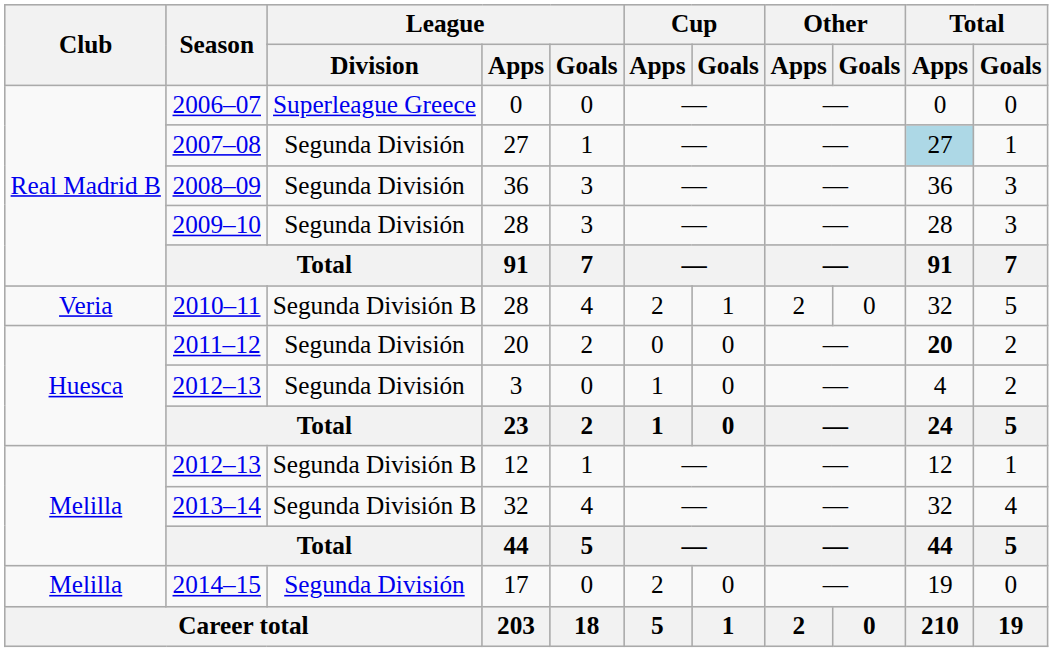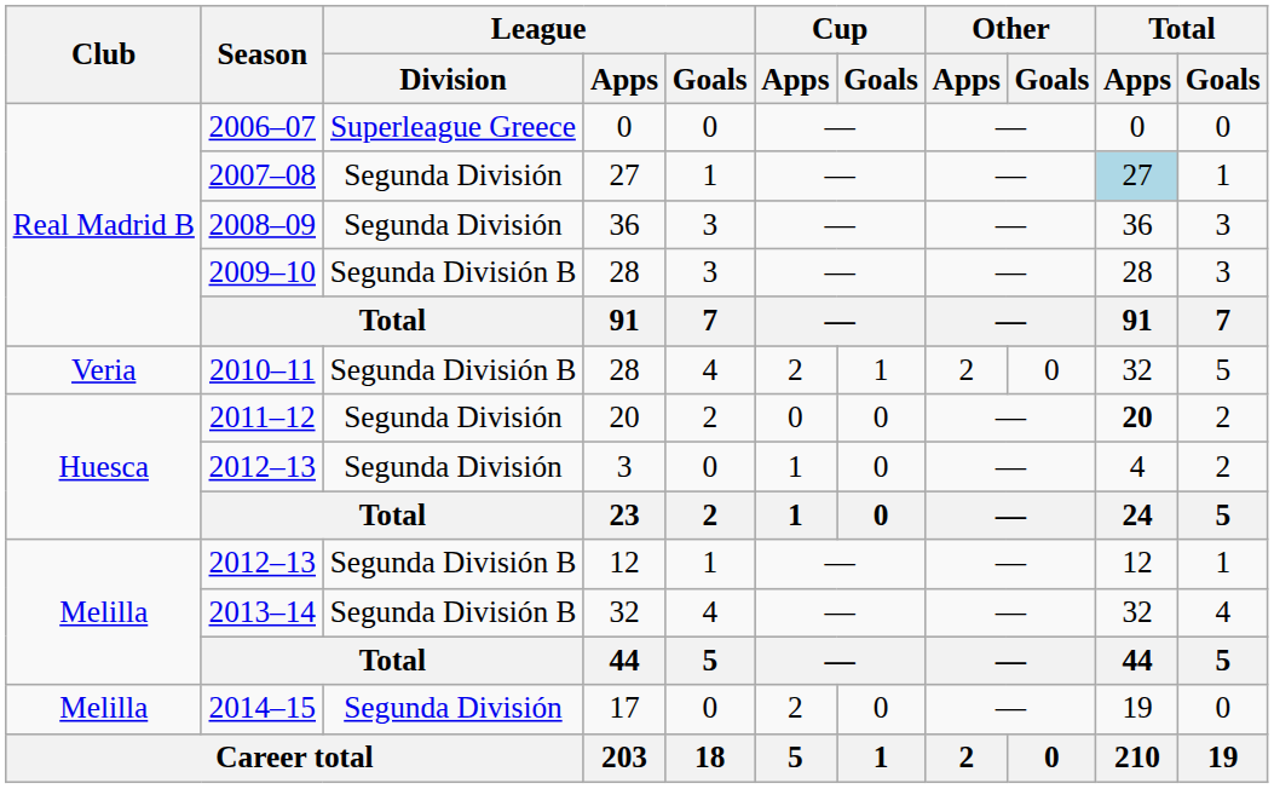 <table class="wikitable" style="text-align: center;">
 <tr>
 <th rowspan="2">Club</th>
 <th rowspan="2">Season</th>
 <th colspan="3">League</th>
 <th colspan="2">Cup</th>
 <th colspan="2">Other</th>
 <th colspan="2">Total</th>
 </tr>
 <tr>
 <th>Division</th>
 <th>Apps</th>
 <th>Goals</th>
 <th>Apps</th>
 <th>Goals</th>
 <th>Apps</th>
 <th>Goals</th>
 <th>Apps</th>
 <th>Goals</th>
 </tr>
 <tr>
 <td rowspan="5"><a href='#'>Real Madrid B</a></td>
 <td><a href='#'>2006–07</a></td>
 <td><a href='#'>Superleague Greece</a></td>
 <td>0</td>
 <td>0</td>
 <td colspan="2">—</td>
 <td colspan="2">—</td>
 <td>0</td>
 <td>0</td>
 </tr>
 <tr>
 <td><a href='#'>2007–08</a></td>
 <td>Segunda División</td>
 <td>27</td>
 <td>1</td>
 <td colspan="2">—</td>
 <td colspan="2">—</td>
 <td style="background: lightblue;">27</td>
 <td>1</td>
 </tr>
 <tr>
 <td><a href='#'>2008–09</a></td>
 <td>Segunda División</td>
 <td>36</td>
 <td>3</td>
 <td colspan="2">—</td>
 <td colspan="2">—</td>
 <td>36</td>
 <td>3</td>
 </tr>
 <tr>
 <td><a href='#'>2009–10</a></td>
-<td>Segunda División</td>
+<td>Segunda División B</td>
 <td>28</td>
 <td>3</td>
 <td colspan="2">—</td>
 <td colspan="2">—</td>
 <td>28</td>
 <td>3</td>
 </tr>
 <tr>
 <th colspan="2">Total</th>
 <th>91</th>
 <th>7</th>
 <th colspan="2">—</th>
 <th colspan="2">—</th>
 <th>91</th>
 <th>7</th>
 </tr>
 <tr>
 <td rowspan="1"><a href='#'>Veria</a></td>
 <td><a href='#'>2010–11</a></td>
 <td>Segunda División B</td>
 <td>28</td>
 <td>4</td>
 <td>2</td>
 <td>1</td>
 <td>2</td>
 <td>0</td>
 <td>32</td>
 <td>5</td>
 </tr>
 <tr>
 <td rowspan="3"><a href='#'>Huesca</a></td>
 <td><a href='#'>2011–12</a></td>
 <td>Segunda División</td>
 <td>20</td>
 <td>2</td>
 <td>0</td>
 <td>0</td>
 <td colspan="2">—</td>
 <td><strong>20</strong></td>
 <td>2</td>
 </tr>
 <tr>
 <td><a href='#'>2012–13</a></td>
 <td>Segunda División</td>
 <td>3</td>
 <td>0</td>
 <td>1</td>
 <td>0</td>
 <td colspan="2">—</td>
 <td>4</td>
 <td>2</td>
 </tr>
 <tr>
 <th colspan="2">Total</th>
 <th>23</th>
 <th>2</th>
 <th>1</th>
 <th>0</th>
 <th colspan="2">—</th>
 <th>24</th>
 <th>5</th>
 </tr>
 <tr>
 <td rowspan="3"><a href='#'>Melilla</a></td>
 <td><a href='#'>2012–13</a></td>
 <td>Segunda División B</td>
 <td>12</td>
 <td>1</td>
 <td colspan="2">—</td>
 <td colspan="2">—</td>
 <td>12</td>
 <td>1</td>
 </tr>
 <tr>
 <td><a href='#'>2013–14</a></td>
 <td>Segunda División B</td>
 <td>32</td>
 <td>4</td>
 <td colspan="2">—</td>
 <td colspan="2">—</td>
 <td>32</td>
 <td>4</td>
 </tr>
 <tr>
 <th colspan="2">Total</th>
 <th>44</th>
 <th>5</th>
 <th colspan="2">—</th>
 <th colspan="2">—</th>
 <th>44</th>
 <th>5</th>
 </tr>
 <tr>
 <td rowspan="1"><a href='#'>Melilla</a></td>
 <td><a href='#'>2014–15</a></td>
 <td><a href='#'>Segunda División</a></td>
 <td>17</td>
 <td>0</td>
 <td>2</td>
 <td>0</td>
 <td colspan="2">—</td>
 <td>19</td>
 <td>0</td>
 </tr>
 <tr>
 <th colspan="3">Career total</th>
 <th>203</th>
 <th>18</th>
 <th>5</th>
 <th>1</th>
 <th>2</th>
 <th>0</th>
 <th>210</th>
 <th>19</th>
 </tr>
 </table>
